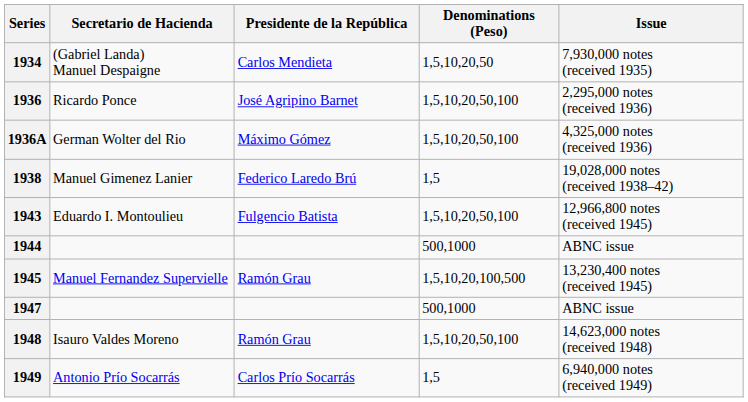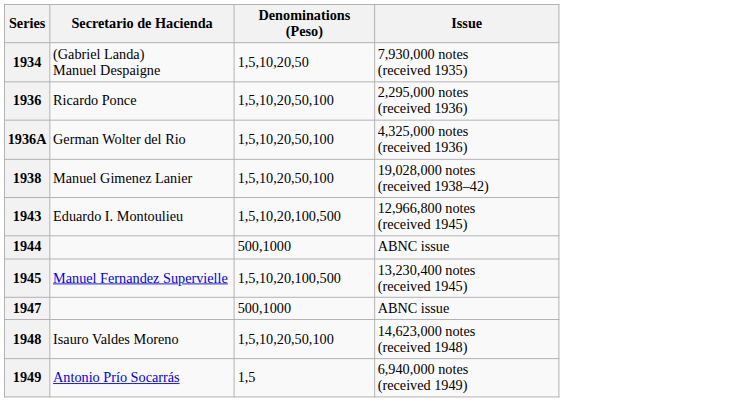 <table class="wikitable">
 <tr>
 <th scope="col" style="width:20px;">Series</th>
 <th scope="col" style="width:200px;">Secretario de Hacienda</th>
-<th scope="col" style="width:200px;">Presidente de la República</th>
 <th scope="col" style="width:150px;">Denominations<br>(Peso)</th>
 <th scope="col" style="width:200px;">Issue</th>
 </tr>
 <tr>
 <th scope="row">1934</th>
 <td>(Gabriel Landa)<br>Manuel Despaigne</td>
-<td><a href='#'>Carlos Mendieta</a></td>
 <td>1,5,10,20,50</td>
 <td>7,930,000 notes<br>(received 1935)</td>
 </tr>
 <tr>
 <th scope="row">1936<br></th>
 <td>Ricardo Ponce</td>
-<td><a href='#'>José Agripino Barnet</a></td>
 <td>1,5,10,20,50,100</td>
 <td>2,295,000 notes<br>(received 1936)</td>
 </tr>
 <tr>
 <th scope="row">1936A</th>
 <td>German Wolter del Rio</td>
-<td><a href='#'>Máximo Gómez</a></td>
 <td>1,5,10,20,50,100</td>
 <td>4,325,000 notes<br>(received 1936)</td>
 </tr>
 <tr>
 <th scope="row">1938</th>
 <td>Manuel Gimenez Lanier</td>
-<td><a href='#'>Federico Laredo Brú</a></td>
-<td>1,5</td>
+<td>1,5,10,20,50,100</td>
 <td>19,028,000 notes<br>(received 1938–42)</td>
 </tr>
 <tr>
 <th scope="row">1943</th>
 <td>Eduardo I. Montoulieu</td>
-<td><a href='#'>Fulgencio Batista</a></td>
-<td>1,5,10,20,50,100</td>
+<td>1,5,10,20,100,500</td>
 <td>12,966,800 notes<br>(received 1945)</td>
 </tr>
 <tr>
 <th scope="row">1944</th>
-<td></td>
 <td></td>
 <td>500,1000</td>
 <td>ABNC issue</td>
 </tr>
 <tr>
 <th scope="row">1945</th>
 <td><a href='#'>Manuel Fernandez Supervielle</a></td>
-<td><a href='#'>Ramón Grau</a></td>
 <td>1,5,10,20,100,500</td>
 <td>13,230,400 notes<br>(received 1945)</td>
 </tr>
 <tr>
 <th scope="row">1947</th>
-<td></td>
 <td></td>
 <td>500,1000</td>
 <td>ABNC issue</td>
 </tr>
 <tr>
 <th scope="row">1948</th>
 <td>Isauro Valdes Moreno</td>
-<td><a href='#'>Ramón Grau</a></td>
 <td>1,5,10,20,50,100</td>
 <td>14,623,000 notes<br>(received 1948)</td>
 </tr>
 <tr>
 <th scope="row">1949</th>
 <td><a href='#'>Antonio Prío Socarrás</a></td>
-<td><a href='#'>Carlos Prío Socarrás</a></td>
 <td>1,5</td>
 <td>6,940,000 notes<br>(received 1949)</td>
 </tr>
 </table>
